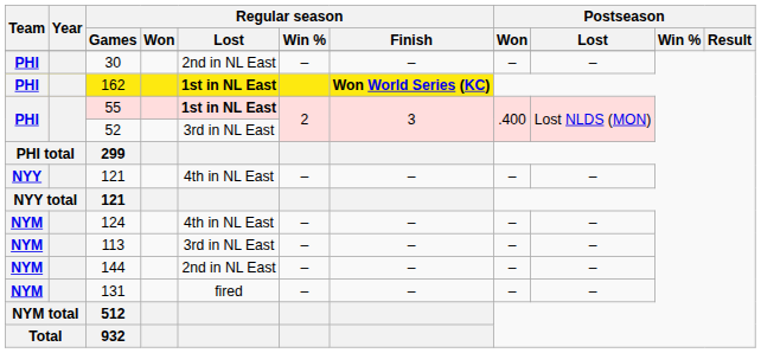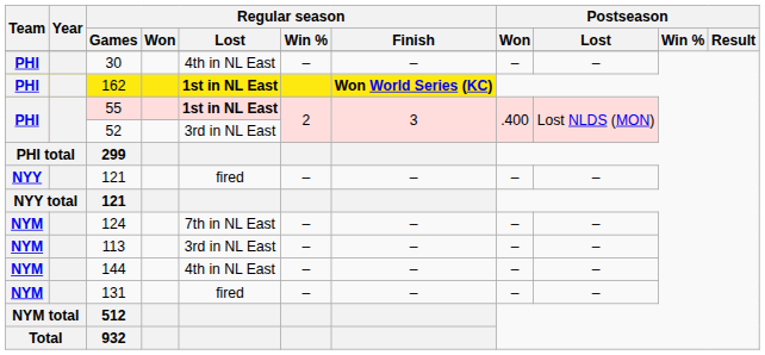 <table class="wikitable" style="font-size: 95%; text-align:center;">
 <tr>
 <th rowspan="2">Team</th>
 <th rowspan="2">Year</th>
 <th colspan="5">Regular season</th>
 <th colspan="4">Postseason</th>
 </tr>
 <tr>
 <th>Games</th>
 <th>Won</th>
 <th>Lost</th>
 <th>Win %</th>
 <th>Finish</th>
 <th>Won</th>
 <th>Lost</th>
 <th>Win %</th>
 <th>Result</th>
 </tr>
 <tr>
 </tr>
 <tr>
 <th><a href='#'>PHI</a></th>
 <th></th>
 <td>30</td>
 <td></td>
-<td>2nd in NL East</td>
+<td>4th in NL East</td>
 <td>–</td>
 <td>–</td>
 <td>–</td>
 <td>–</td>
 </tr>
 <tr style="background:#fde910">
 <th><a href='#'>PHI</a></th>
 <th></th>
 <td>162</td>
 <td></td>
 <td><strong>1st in NL East</strong></td>
 <td></td>
 <td><strong>Won <a href='#'>World Series</a> (<a href='#'>KC</a>)</strong></td>
 </tr>
 <tr style="background:#fdd">
 <th rowspan="2"><a href='#'>PHI</a></th>
 <th rowspan="2"></th>
 <td>55</td>
 <td></td>
 <td><strong>1st in NL East</strong></td>
 <td rowspan="2">2</td>
 <td rowspan="2">3</td>
 <td rowspan="2">.400</td>
 <td rowspan="2">Lost <a href='#'>NLDS</a> (<a href='#'>MON</a>)</td>
 </tr>
 <tr>
 <td>52</td>
 <td></td>
 <td>3rd in NL East</td>
 </tr>
 <tr>
 <th colspan="2">PHI total</th>
 <th>299</th>
 <th></th>
 <th></th>
 <th></th>
 <th></th>
 </tr>
 <tr>
 <th><a href='#'>NYY</a></th>
 <th></th>
 <td>121</td>
 <td></td>
-<td>4th in NL East</td>
+<td>fired</td>
 <td>–</td>
 <td>–</td>
 <td>–</td>
 <td>–</td>
 </tr>
 <tr>
 <th colspan="2">NYY total</th>
 <th>121</th>
 <th></th>
 <th></th>
 <th></th>
 <th></th>
 </tr>
 <tr>
 <th><a href='#'>NYM</a></th>
 <th></th>
 <td>124</td>
 <td></td>
-<td>4th in NL East</td>
+<td>7th in NL East</td>
 <td>–</td>
 <td>–</td>
 <td>–</td>
 <td>–</td>
 </tr>
 <tr>
 <th><a href='#'>NYM</a></th>
 <th></th>
 <td>113</td>
 <td></td>
 <td>3rd in NL East</td>
 <td>–</td>
 <td>–</td>
 <td>–</td>
 <td>–</td>
 </tr>
 <tr>
 <th><a href='#'>NYM</a></th>
 <th></th>
 <td>144</td>
 <td></td>
-<td>2nd in NL East</td>
+<td>4th in NL East</td>
 <td>–</td>
 <td>–</td>
 <td>–</td>
 <td>–</td>
 </tr>
 <tr>
 <th><a href='#'>NYM</a></th>
 <th></th>
 <td>131</td>
 <td></td>
 <td>fired</td>
 <td>–</td>
 <td>–</td>
 <td>–</td>
 <td>–</td>
 </tr>
 <tr>
 <th colspan="2">NYM total</th>
 <th>512</th>
 <th></th>
 <th></th>
 <th></th>
 <th></th>
 </tr>
 <tr>
 <th colspan="2">Total</th>
 <th>932</th>
 <th></th>
 <th></th>
 <th></th>
 <th></th>
 </tr>
 </table>
